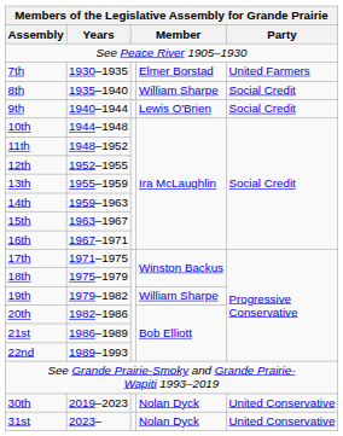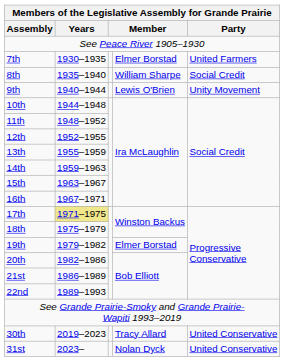 <table class="wikitable collapsible" align=right>
 <tr>
 <th colspan="5">Members of the Legislative Assembly for Grande Prairie</th>
 </tr>
 <tr>
 <th>Assembly</th>
 <th>Years</th>
 <th colspan="2">Member</th>
 <th>Party</th>
 </tr>
 <tr>
 <td colspan=5 align=center><em>See <a href='#'>Peace River</a> 1905–1930</em></td>
 </tr>
 <tr>
 <td><a href='#'>7th</a></td>
 <td><a href='#'>1930</a>–1935</td>
 <td></td>
 <td><a href='#'>Elmer Borstad</a></td>
 <td><a href='#'>United Farmers</a></td>
 </tr>
 <tr>
 <td><a href='#'>8th</a></td>
 <td><a href='#'>1935</a>–1940</td>
 <td></td>
 <td><a href='#'>William Sharpe</a></td>
 <td><a href='#'>Social Credit</a></td>
 </tr>
 <tr>
 <td><a href='#'>9th</a></td>
 <td><a href='#'>1940</a>–1944</td>
 <td></td>
 <td><a href='#'>Lewis O'Brien</a></td>
-<td><a href='#'>Social Credit</a></td>
+<td><a href='#'>Unity Movement</a></td>
 </tr>
 <tr>
 <td><a href='#'>10th</a></td>
 <td><a href='#'>1944</a>–1948</td>
 <td rowspan=7 ></td>
 <td rowspan=7><a href='#'>Ira McLaughlin</a></td>
 <td rowspan=7><a href='#'>Social Credit</a></td>
 </tr>
 <tr>
 <td><a href='#'>11th</a></td>
 <td><a href='#'>1948</a>–1952</td>
 </tr>
 <tr>
 <td><a href='#'>12th</a></td>
 <td><a href='#'>1952</a>–1955</td>
 </tr>
 <tr>
 <td><a href='#'>13th</a></td>
 <td><a href='#'>1955</a>–1959</td>
 </tr>
 <tr>
 <td><a href='#'>14th</a></td>
 <td><a href='#'>1959</a>–1963</td>
 </tr>
 <tr>
 <td><a href='#'>15th</a></td>
 <td><a href='#'>1963</a>–1967</td>
 </tr>
 <tr>
 <td><a href='#'>16th</a></td>
 <td><a href='#'>1967</a>–1971</td>
 </tr>
 <tr>
 <td><a href='#'>17th</a></td>
-<td><a href='#'>1971</a>–1975</td>
+<td style="background: khaki;"><a href='#'>1971</a>–1975</td>
 <td rowspan=6 ></td>
 <td rowspan=2><a href='#'>Winston Backus</a></td>
 <td rowspan=6><a href='#'>Progressive <br>Conservative</a></td>
 </tr>
 <tr>
 <td><a href='#'>18th</a></td>
 <td><a href='#'>1975</a>–1979</td>
 </tr>
 <tr>
 <td><a href='#'>19th</a></td>
 <td><a href='#'>1979</a>–1982</td>
-<td><a href='#'>William Sharpe</a></td>
+<td><a href='#'>Elmer Borstad</a></td>
 </tr>
 <tr>
 <td><a href='#'>20th</a></td>
 <td><a href='#'>1982</a>–1986</td>
 <td rowspan=3><a href='#'>Bob Elliott</a></td>
 </tr>
 <tr>
 <td><a href='#'>21st</a></td>
 <td><a href='#'>1986</a>–1989</td>
 </tr>
 <tr>
 <td><a href='#'>22nd</a></td>
 <td><a href='#'>1989</a>–1993</td>
 </tr>
 <tr>
 <td colspan=5 align=center><em>See <a href='#'>Grande Prairie-Smoky</a> and <a href='#'>Grande Prairie-<br>Wapiti</a> 1993–2019</em></td>
 </tr>
 <tr>
 <td><a href='#'>30th</a></td>
 <td><a href='#'>2019</a>–2023</td>
 <td></td>
-<td><a href='#'>Nolan Dyck</a></td>
+<td><a href='#'>Tracy Allard</a></td>
 <td><a href='#'>United Conservative</a></td>
 </tr>
 <tr>
 <td><a href='#'>31st</a></td>
 <td><a href='#'>2023</a>–</td>
 <td></td>
 <td><a href='#'>Nolan Dyck</a></td>
 <td><a href='#'>United Conservative</a></td>
 </tr>
 </table>
